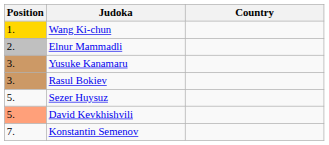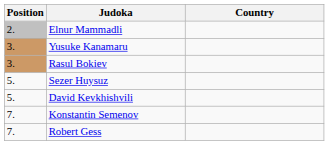 <table class="wikitable">
 <tr>
 <th width="10">Position</th>
 <th width="200">Judoka</th>
 <th width="200">Country</th>
-</tr>
-<tr>
-<td bgcolor="gold">1.</td>
-<td><a href='#'>Wang Ki-chun</a></td>
-<td></td>
 </tr>
 <tr>
 <td bgcolor="silver">2.</td>
 <td><a href='#'>Elnur Mammadli</a></td>
 <td></td>
 </tr>
 <tr>
 <td bgcolor="#CC9966">3.</td>
 <td><a href='#'>Yusuke Kanamaru</a></td>
 <td></td>
 </tr>
 <tr>
 <td bgcolor="#CC9966">3.</td>
 <td><a href='#'>Rasul Bokiev</a></td>
 <td></td>
 </tr>
 <tr>
 <td>5.</td>
 <td><a href='#'>Sezer Huysuz</a></td>
 <td></td>
 </tr>
 <tr>
-<td style="background: lightsalmon;">5.</td>
+<td>5.</td>
 <td><a href='#'>David Kevkhishvili</a></td>
 <td></td>
 </tr>
 <tr>
 <td>7.</td>
 <td><a href='#'>Konstantin Semenov</a></td>
 <td></td>
 </tr>
+<tr>
+<td>7.</td>
+<td><a href='#'>Robert Gess</a></td>
+<td></td>
+</tr>
 </table>
